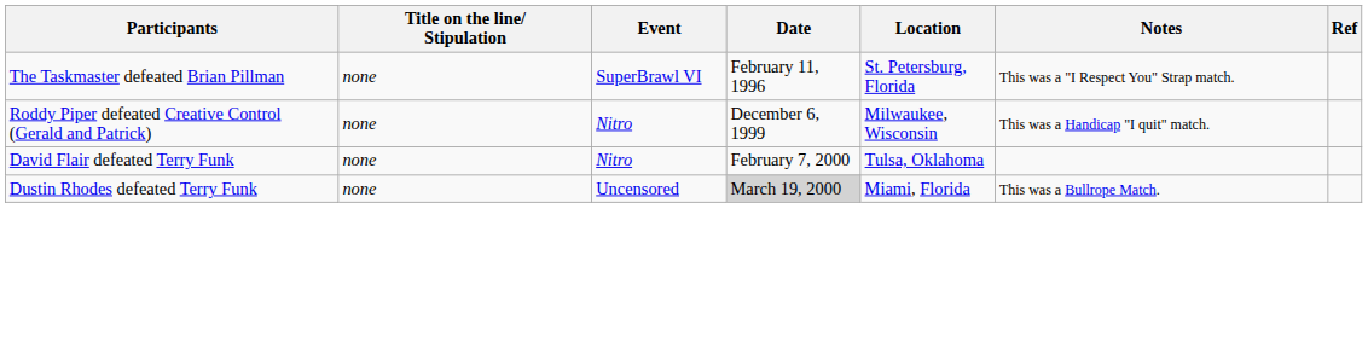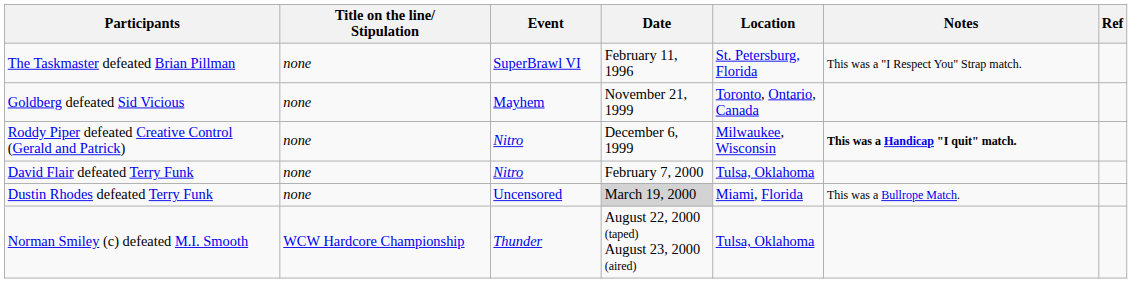 <table class="wikitable">
 <tr>
 <th width=25%>Participants</th>
 <th width=19%>Title on the line/<br>Stipulation</th>
 <th width=10%>Event</th>
 <th width=10%>Date</th>
 <th width=10%>Location</th>
 <th width=25%>Notes</th>
 <th width=1%>Ref</th>
 </tr>
 <tr>
 <td><a href='#'>The Taskmaster</a> defeated <a href='#'>Brian Pillman</a></td>
 <td><em>none</em></td>
 <td><a href='#'>SuperBrawl VI</a></td>
 <td>February 11, 1996</td>
 <td><a href='#'>St. Petersburg, Florida</a></td>
 <td><small>This was a "I Respect You" Strap match.</small></td>
 <td></td>
 </tr>
 <tr>
+<td><a href='#'>Goldberg</a> defeated <a href='#'>Sid Vicious</a></td>
+<td><em>none</em></td>
+<td><a href='#'>Mayhem</a></td>
+<td>November 21, 1999</td>
+<td><a href='#'>Toronto</a>, <a href='#'>Ontario</a>, <a href='#'>Canada</a></td>
+<td></td>
+<td></td>
+</tr>
+<tr>
 <td><a href='#'>Roddy Piper</a> defeated <a href='#'>Creative Control</a> (<a href='#'>Gerald and Patrick</a>)</td>
 <td><em>none</em></td>
 <td><em><a href='#'>Nitro</a></em></td>
 <td>December 6, 1999</td>
 <td><a href='#'>Milwaukee</a>, <a href='#'>Wisconsin</a></td>
-<td><small>This was a <a href='#'>Handicap</a> "I quit" match.</small></td>
+<td><strong><small>This was a <a href='#'>Handicap</a> "I quit" match.</small></strong></td>
 <td></td>
 </tr>
 <tr>
 <td><a href='#'>David Flair</a> defeated <a href='#'>Terry Funk</a></td>
 <td><em>none</em></td>
 <td><em><a href='#'>Nitro</a></em></td>
 <td>February 7, 2000</td>
 <td><a href='#'>Tulsa, Oklahoma</a></td>
 <td></td>
 <td></td>
 </tr>
 <tr>
 <td><a href='#'>Dustin Rhodes</a> defeated <a href='#'>Terry Funk</a></td>
 <td><em>none</em></td>
 <td><a href='#'>Uncensored</a></td>
 <td style="background: lightgrey;">March 19, 2000</td>
 <td><a href='#'>Miami</a>, <a href='#'>Florida</a></td>
 <td><small>This was a <a href='#'>Bullrope Match</a>.</small></td>
 <td></td>
 </tr>
+<tr>
+<td><a href='#'>Norman Smiley</a> (c) defeated <a href='#'>M.I. Smooth</a></td>
+<td><a href='#'>WCW Hardcore Championship</a></td>
+<td><em><a href='#'>Thunder</a></em></td>
+<td>August 22, 2000 <small>(taped)</small><br>August 23, 2000 <small>(aired)</small></td>
+<td><a href='#'>Tulsa, Oklahoma</a></td>
+<td></td>
+<td></td>
+</tr>
 </table>
